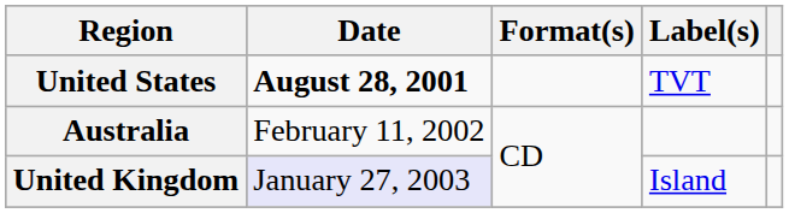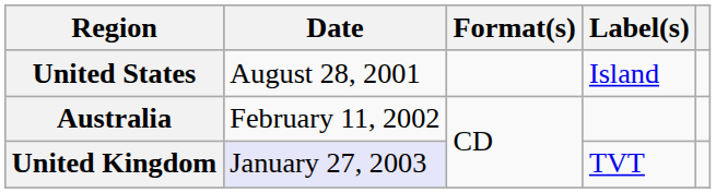 <table class="wikitable plainrowheaders">
 <tr>
 <th scope="col">Region</th>
 <th scope="col">Date</th>
 <th scope="col">Format(s)</th>
 <th scope="col">Label(s)</th>
 <th scope="col"></th>
 </tr>
 <tr>
 <th scope="row">United States</th>
-<td><strong>August 28, 2001</strong></td>
+<td>August 28, 2001</td>
 <td></td>
-<td><a href='#'>TVT</a></td>
+<td><a href='#'>Island</a></td>
 <td></td>
 </tr>
 <tr>
 <th scope="row">Australia</th>
 <td>February 11, 2002</td>
 <td rowspan="2">CD</td>
 <td></td>
 <td></td>
 </tr>
 <tr>
 <th scope="row">United Kingdom</th>
 <td style="background: lavender;">January 27, 2003</td>
-<td><a href='#'>Island</a></td>
+<td><a href='#'>TVT</a></td>
 <td></td>
 </tr>
 </table>
